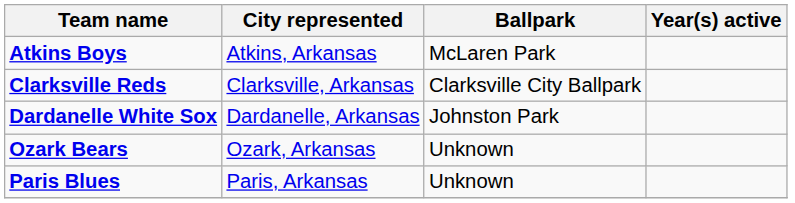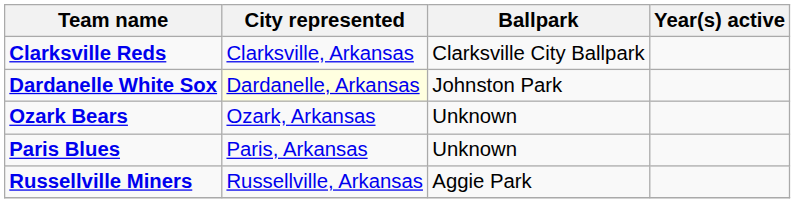 <table class="wikitable">
 <tr>
 <th>Team name</th>
 <th>City represented</th>
 <th>Ballpark</th>
 <th>Year(s) active</th>
-</tr>
-<tr>
-<td><strong><a href='#'>Atkins Boys</a></strong></td>
-<td><a href='#'>Atkins, Arkansas</a></td>
-<td>McLaren Park</td>
-<td></td>
 </tr>
 <tr>
 <td><strong><a href='#'>Clarksville Reds</a></strong></td>
 <td><a href='#'>Clarksville, Arkansas</a></td>
 <td>Clarksville City Ballpark</td>
 <td></td>
 </tr>
 <tr>
 <td><strong><a href='#'>Dardanelle White Sox</a></strong></td>
-<td><a href='#'>Dardanelle, Arkansas</a></td>
+<td style="background: lightyellow;"><a href='#'>Dardanelle, Arkansas</a></td>
 <td>Johnston Park</td>
 <td></td>
 </tr>
 <tr>
 <td><strong><a href='#'>Ozark Bears</a></strong></td>
 <td><a href='#'>Ozark, Arkansas</a></td>
 <td>Unknown</td>
 <td></td>
 </tr>
 <tr>
 <td><strong><a href='#'>Paris Blues</a></strong></td>
 <td><a href='#'>Paris, Arkansas</a></td>
 <td>Unknown</td>
 <td></td>
 </tr>
 <tr>
+<td><strong><a href='#'>Russellville Miners</a></strong></td>
+<td><a href='#'>Russellville, Arkansas</a></td>
+<td>Aggie Park</td>
+<td></td>
+</tr>
+<tr>
 </tr>
 </table>
